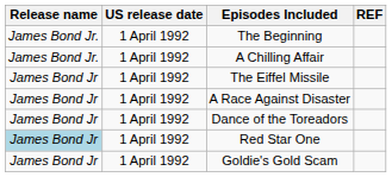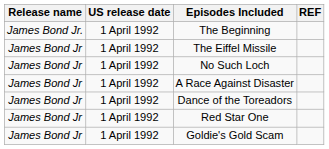 <table class="wikitable">
 <tr>
 <th>Release name</th>
 <th>US release date</th>
 <th>Episodes Included</th>
 <th>REF</th>
 </tr>
 <tr>
 <td align="center"><em>James Bond Jr.</em></td>
 <td align="center">1 April 1992</td>
 <td align="center">The Beginning</td>
 <td align="center"></td>
 </tr>
 <tr>
-<td align="center"><em> James Bond Jr.</em></td>
+<td align="center"><em>James Bond Jr</em></td>
 <td align="center">1 April 1992</td>
-<td align="center">A Chilling Affair</td>
+<td align="center">The Eiffel Missile</td>
 <td align="center"></td>
 </tr>
 <tr>
 <td align="center"><em>James Bond Jr</em></td>
 <td align="center">1 April 1992</td>
-<td align="center">The Eiffel Missile</td>
+<td align="center">No Such Loch</td>
 <td align="center"></td>
 </tr>
 <tr>
 <td align="center"><em>James Bond Jr</em></td>
 <td align="center">1 April 1992</td>
 <td align="center">A Race Against Disaster</td>
 <td align="center"></td>
 </tr>
 <tr>
 <td align="center"><em>James Bond Jr</em></td>
 <td align="center">1 April 1992</td>
 <td align="center">Dance of the Toreadors</td>
 <td align="center"></td>
 </tr>
 <tr>
-<td align="center" style="background: lightblue;"><em>James Bond Jr</em></td>
+<td align="center"><em>James Bond Jr</em></td>
 <td align="center">1 April 1992</td>
 <td align="center">Red Star One</td>
 <td align="center"></td>
 </tr>
 <tr>
 <td align="center"><em>James Bond Jr</em></td>
 <td align="center">1 April 1992</td>
 <td align="center">Goldie's Gold Scam</td>
 <td align="center"></td>
 </tr>
 </table>
